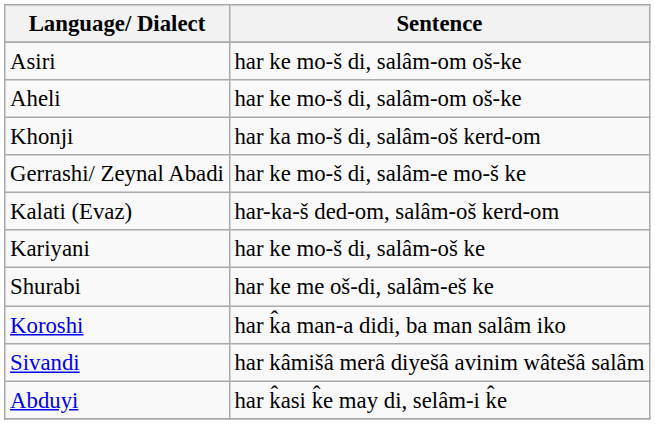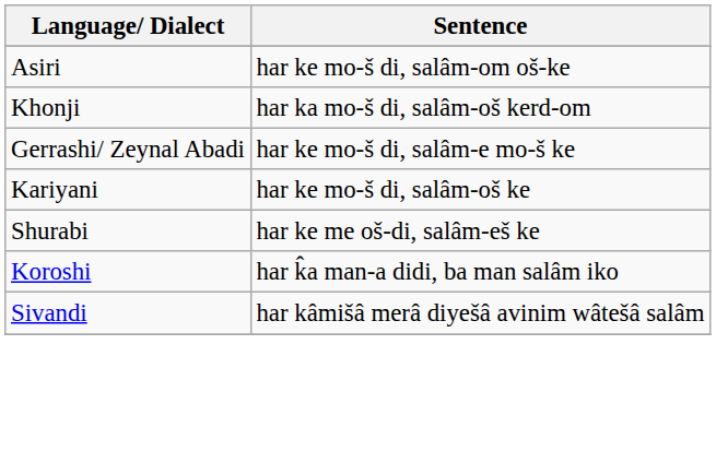 <table class="wikitable" style="font-size: 95%">
 <tr>
 <th>Language/ Dialect</th>
 <th>Sentence</th>
 </tr>
 <tr>
 </tr>
 <tr |Nudani || har k̂i mo-š di, salâm-eš ke>
 </tr>
 <tr>
 <td>Asiri</td>
 <td>har ke mo-š di, salâm-om oš-ke</td>
 </tr>
 <tr>
-<td>Aheli</td>
-<td>har ke mo-š di, salâm-om oš-ke</td>
-</tr>
-<tr>
 <td>Khonji</td>
 <td>har ka mo-š di, salâm-oš kerd-om</td>
 </tr>
 <tr>
 <td>Gerrashi/ Zeynal Abadi</td>
 <td>har ke mo-š di, salâm-e mo-š ke</td>
-</tr>
-<tr>
-<td>Kalati (Evaz)</td>
-<td>har-ka-š ded-om, salâm-oš kerd-om</td>
 </tr>
 <tr>
 <td>Kariyani</td>
 <td>har ke mo-š di, salâm-oš ke</td>
 </tr>
 <tr>
 <td>Shurabi</td>
 <td>har ke me oš-di, salâm-eš ke</td>
 </tr>
 <tr>
 <td><a href='#'>Koroshi</a></td>
 <td>har k̂a man-a didi, ba man salâm iko</td>
 </tr>
 <tr>
 <td><a href='#'>Sivandi</a></td>
 <td>har kâmišâ merâ diyešâ avinim wâtešâ salâm</td>
 </tr>
 <tr>
-<td><a href='#'>Abduyi</a></td>
-<td>har k̂asi k̂e may di, selâm-i k̂e</td>
-</tr>
-<tr>
 </tr>
 </table>
